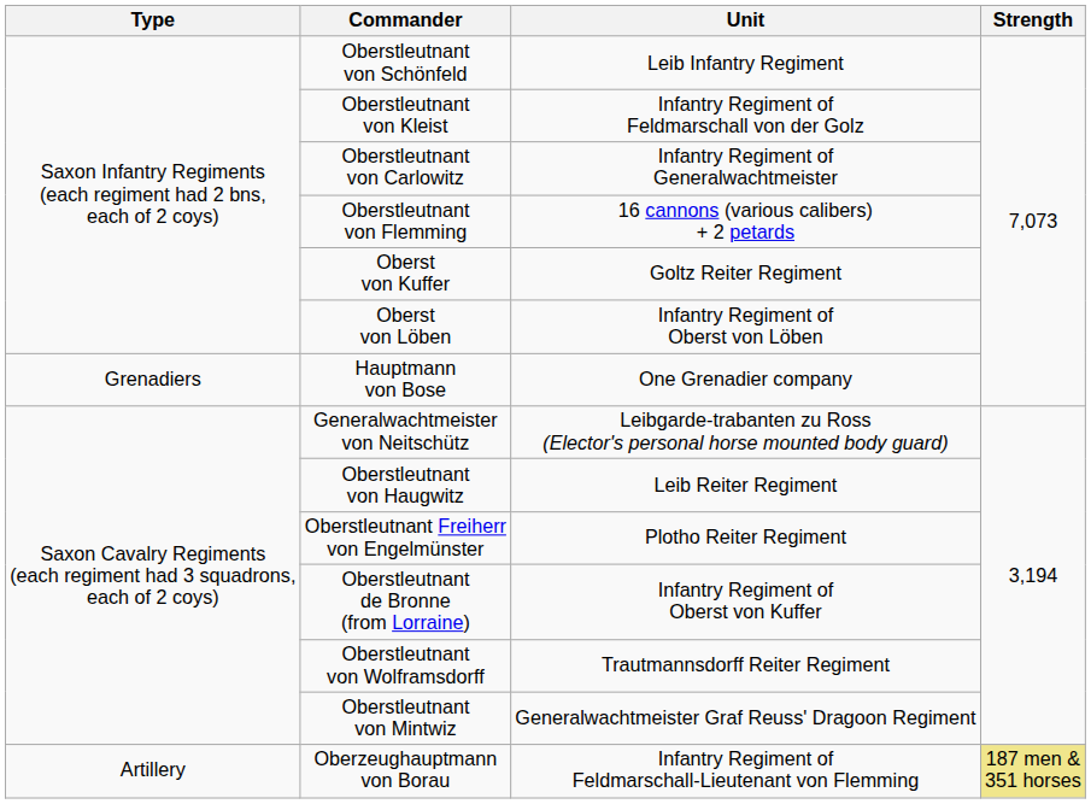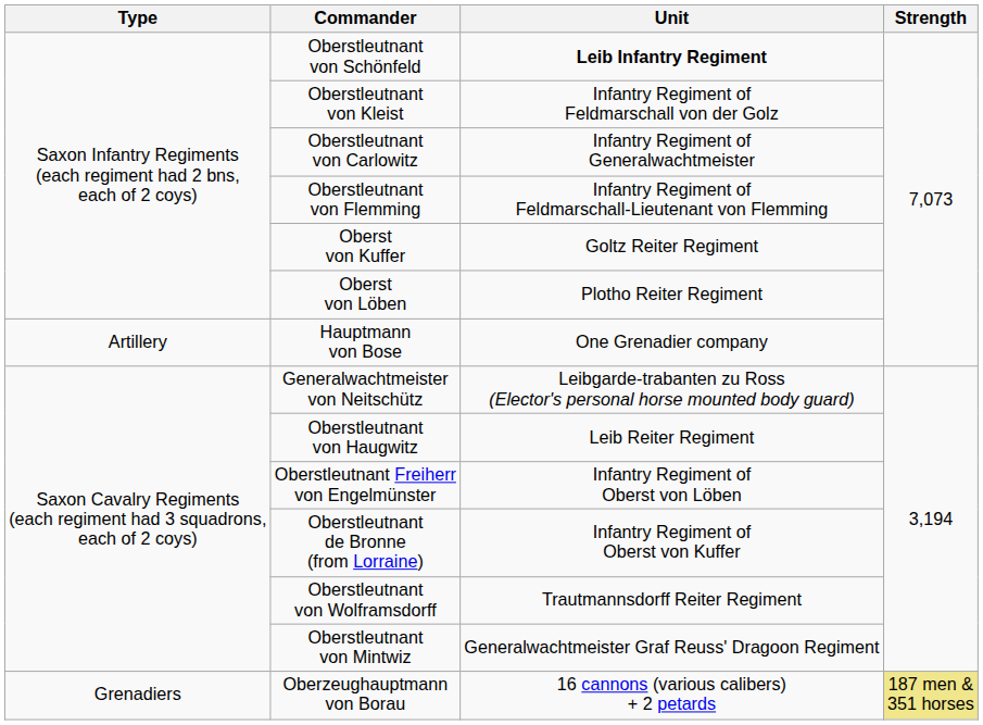 <table class="wikitable mw-collapsible" style="text-align:center" ;>
 <tr>
 <th>Type</th>
 <th>Commander</th>
 <th>Unit</th>
 <th>Strength</th>
 </tr>
 <tr>
 <td rowspan="6">Saxon Infantry Regiments<br>(each regiment had 2 bns,<br>each of 2 coys)</td>
 <td>Oberstleutnant<br>von Schönfeld</td>
-<td>Leib Infantry Regiment</td>
+<td><strong>Leib Infantry Regiment</strong></td>
 <td rowspan="7">7,073</td>
 </tr>
 <tr>
 <td>Oberstleutnant<br>von Kleist</td>
 <td>Infantry Regiment of<br>Feldmarschall von der Golz</td>
 </tr>
 <tr>
 <td>Oberstleutnant<br>von Carlowitz</td>
 <td>Infantry Regiment of<br>Generalwachtmeister </td>
 </tr>
 <tr>
 <td>Oberstleutnant<br>von Flemming</td>
-<td>16 <a href='#'>cannons</a> (various calibers)<br>+ 2 <a href='#'>petards</a></td>
+<td>Infantry Regiment of<br>Feldmarschall-Lieutenant von Flemming</td>
 </tr>
 <tr>
 <td>Oberst<br>von Kuffer</td>
 <td>Goltz Reiter Regiment</td>
 </tr>
 <tr>
 <td>Oberst<br>von Löben</td>
-<td>Infantry Regiment of<br>Oberst von Löben</td>
+<td>Plotho Reiter Regiment</td>
 </tr>
 <tr>
-<td>Grenadiers</td>
+<td>Artillery</td>
 <td>Hauptmann<br>von Bose</td>
 <td>One Grenadier company</td>
 </tr>
 <tr>
 <td rowspan="6">Saxon Cavalry Regiments<br>(each regiment had 3 squadrons,<br>each of 2 coys)</td>
 <td>Generalwachtmeister<br>von Neitschütz</td>
 <td>Leibgarde-trabanten zu Ross<br><em>(Elector's personal horse mounted body guard)</em></td>
 <td rowspan="6">3,194</td>
 </tr>
 <tr>
 <td>Oberstleutnant<br>von Haugwitz</td>
 <td>Leib Reiter Regiment</td>
 </tr>
 <tr>
 <td>Oberstleutnant <a href='#'>Freiherr</a><br>von Engelmünster</td>
-<td>Plotho Reiter Regiment</td>
+<td>Infantry Regiment of<br>Oberst von Löben</td>
 </tr>
 <tr>
 <td>Oberstleutnant<br>de Bronne<br>(from <a href='#'>Lorraine</a>)</td>
 <td>Infantry Regiment of<br>Oberst von Kuffer</td>
 </tr>
 <tr>
 <td>Oberstleutnant<br>von Wolframsdorff</td>
 <td>Trautmannsdorff Reiter Regiment</td>
 </tr>
 <tr>
 <td>Oberstleutnant<br>von Mintwiz</td>
 <td>Generalwachtmeister Graf Reuss' Dragoon Regiment</td>
 </tr>
 <tr>
-<td>Artillery</td>
+<td>Grenadiers</td>
 <td>Oberzeughauptmann<br>von Borau</td>
-<td>Infantry Regiment of<br>Feldmarschall-Lieutenant von Flemming</td>
+<td>16 <a href='#'>cannons</a> (various calibers)<br>+ 2 <a href='#'>petards</a></td>
 <td style="background: khaki;">187 men &<br>351 horses</td>
 </tr>
 </table>
